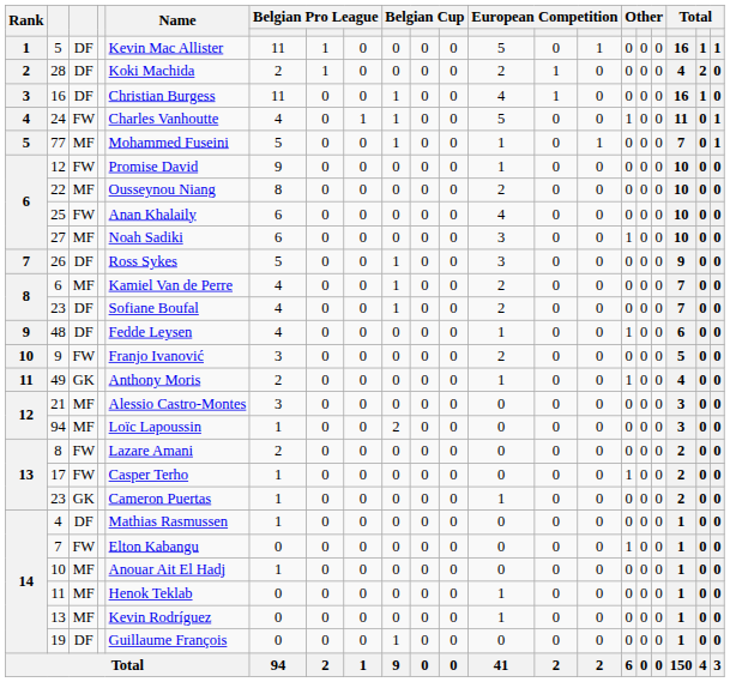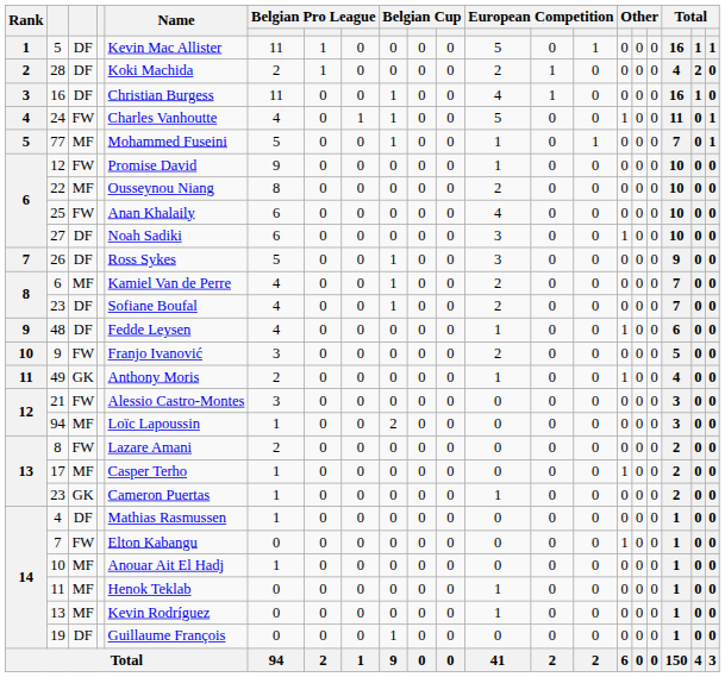 <table class="wikitable sortable" style="text-align:center;">
 <tr>
 <th rowspan="2">Rank</th>
 <th rowspan="2"></th>
 <th rowspan="2"></th>
 <th rowspan="2"></th>
 <th rowspan="2">Name</th>
 <th colspan="3">Belgian Pro League</th>
 <th colspan="3">Belgian Cup</th>
 <th colspan="3">European Competition </th>
 <th colspan="3">Other </th>
 <th colspan="3">Total</th>
 </tr>
 <tr>
 <th></th>
 <th></th>
 <th></th>
 <th></th>
 <th></th>
 <th></th>
 <th></th>
 <th></th>
 <th></th>
 <th></th>
 <th></th>
 <th></th>
 <th></th>
 <th></th>
 <th></th>
 </tr>
 <tr>
 <th rowspan="1">1</th>
 <td>5</td>
 <td>DF</td>
 <td></td>
 <td style="text-align:left;"><a href='#'>Kevin Mac Allister</a></td>
 <td>11</td>
 <td>1</td>
 <td>0</td>
 <td>0</td>
 <td>0</td>
 <td>0</td>
 <td>5</td>
 <td>0</td>
 <td>1</td>
 <td>0</td>
 <td>0</td>
 <td>0</td>
 <th>16</th>
 <th>1</th>
 <th>1</th>
 </tr>
 <tr>
 <th rowspan="1">2</th>
 <td>28</td>
 <td>DF</td>
 <td></td>
 <td style="text-align:left;"><a href='#'>Koki Machida</a></td>
 <td>2</td>
 <td>1</td>
 <td>0</td>
 <td>0</td>
 <td>0</td>
 <td>0</td>
 <td>2</td>
 <td>1</td>
 <td>0</td>
 <td>0</td>
 <td>0</td>
 <td>0</td>
 <th>4</th>
 <th>2</th>
 <th>0</th>
 </tr>
 <tr>
 <th rowspan="1">3</th>
 <td>16</td>
 <td>DF</td>
 <td></td>
 <td style="text-align:left;"><a href='#'>Christian Burgess</a></td>
 <td>11</td>
 <td>0</td>
 <td>0</td>
 <td>1</td>
 <td>0</td>
 <td>0</td>
 <td>4</td>
 <td>1</td>
 <td>0</td>
 <td>0</td>
 <td>0</td>
 <td>0</td>
 <th>16</th>
 <th>1</th>
 <th>0</th>
 </tr>
 <tr>
 <th rowspan="1">4</th>
 <td>24</td>
 <td>FW</td>
 <td></td>
 <td style="text-align:left;"><a href='#'>Charles Vanhoutte</a></td>
 <td>4</td>
 <td>0</td>
 <td>1</td>
 <td>1</td>
 <td>0</td>
 <td>0</td>
 <td>5</td>
 <td>0</td>
 <td>0</td>
 <td>1</td>
 <td>0</td>
 <td>0</td>
 <th>11</th>
 <th>0</th>
 <th>1</th>
 </tr>
 <tr>
 <th rowspan="1">5</th>
 <td>77</td>
 <td>MF</td>
 <td></td>
 <td style="text-align:left;"><a href='#'>Mohammed Fuseini</a></td>
 <td>5</td>
 <td>0</td>
 <td>0</td>
 <td>1</td>
 <td>0</td>
 <td>0</td>
 <td>1</td>
 <td>0</td>
 <td>1</td>
 <td>0</td>
 <td>0</td>
 <td>0</td>
 <th>7</th>
 <th>0</th>
 <th>1</th>
 </tr>
 <tr>
 <th rowspan="4">6</th>
 <td>12</td>
 <td>FW</td>
 <td></td>
 <td style="text-align:left;"><a href='#'>Promise David</a></td>
 <td>9</td>
 <td>0</td>
 <td>0</td>
 <td>0</td>
 <td>0</td>
 <td>0</td>
 <td>1</td>
 <td>0</td>
 <td>0</td>
 <td>0</td>
 <td>0</td>
 <td>0</td>
 <th>10</th>
 <th>0</th>
 <th>0</th>
 </tr>
 <tr>
 <td>22</td>
 <td>MF</td>
 <td></td>
 <td style="text-align:left;"><a href='#'>Ousseynou Niang</a></td>
 <td>8</td>
 <td>0</td>
 <td>0</td>
 <td>0</td>
 <td>0</td>
 <td>0</td>
 <td>2</td>
 <td>0</td>
 <td>0</td>
 <td>0</td>
 <td>0</td>
 <td>0</td>
 <th>10</th>
 <th>0</th>
 <th>0</th>
 </tr>
 <tr>
 <td>25</td>
 <td>FW</td>
 <td></td>
 <td style="text-align:left;"><a href='#'>Anan Khalaily</a></td>
 <td>6</td>
 <td>0</td>
 <td>0</td>
 <td>0</td>
 <td>0</td>
 <td>0</td>
 <td>4</td>
 <td>0</td>
 <td>0</td>
 <td>0</td>
 <td>0</td>
 <td>0</td>
 <th>10</th>
 <th>0</th>
 <th>0</th>
 </tr>
 <tr>
 <td>27</td>
-<td>MF</td>
+<td>DF</td>
 <td></td>
 <td style="text-align:left;"><a href='#'>Noah Sadiki</a></td>
 <td>6</td>
 <td>0</td>
 <td>0</td>
 <td>0</td>
 <td>0</td>
 <td>0</td>
 <td>3</td>
 <td>0</td>
 <td>0</td>
 <td>1</td>
 <td>0</td>
 <td>0</td>
 <th>10</th>
 <th>0</th>
 <th>0</th>
 </tr>
 <tr>
 <th rowspan="1">7</th>
 <td>26</td>
 <td>DF</td>
 <td></td>
 <td style="text-align:left;"><a href='#'>Ross Sykes</a></td>
 <td>5</td>
 <td>0</td>
 <td>0</td>
 <td>1</td>
 <td>0</td>
 <td>0</td>
 <td>3</td>
 <td>0</td>
 <td>0</td>
 <td>0</td>
 <td>0</td>
 <td>0</td>
 <th>9</th>
 <th>0</th>
 <th>0</th>
 </tr>
 <tr>
 <th rowspan="2">8</th>
 <td>6</td>
 <td>MF</td>
 <td></td>
 <td style="text-align:left;"><a href='#'>Kamiel Van de Perre</a></td>
 <td>4</td>
 <td>0</td>
 <td>0</td>
 <td>1</td>
 <td>0</td>
 <td>0</td>
 <td>2</td>
 <td>0</td>
 <td>0</td>
 <td>0</td>
 <td>0</td>
 <td>0</td>
 <th>7</th>
 <th>0</th>
 <th>0</th>
 </tr>
 <tr>
 <td>23</td>
 <td>DF</td>
 <td></td>
 <td style="text-align:left;"><a href='#'>Sofiane Boufal</a></td>
 <td>4</td>
 <td>0</td>
 <td>0</td>
 <td>1</td>
 <td>0</td>
 <td>0</td>
 <td>2</td>
 <td>0</td>
 <td>0</td>
 <td>0</td>
 <td>0</td>
 <td>0</td>
 <th>7</th>
 <th>0</th>
 <th>0</th>
 </tr>
 <tr>
 <th rowspan="1">9</th>
 <td>48</td>
 <td>DF</td>
 <td></td>
 <td style="text-align:left;"><a href='#'>Fedde Leysen</a></td>
 <td>4</td>
 <td>0</td>
 <td>0</td>
 <td>0</td>
 <td>0</td>
 <td>0</td>
 <td>1</td>
 <td>0</td>
 <td>0</td>
 <td>1</td>
 <td>0</td>
 <td>0</td>
 <th>6</th>
 <th>0</th>
 <th>0</th>
 </tr>
 <tr>
 <th rowspan="1">10</th>
 <td>9</td>
 <td>FW</td>
 <td></td>
 <td style="text-align:left;"><a href='#'>Franjo Ivanović</a></td>
 <td>3</td>
 <td>0</td>
 <td>0</td>
 <td>0</td>
 <td>0</td>
 <td>0</td>
 <td>2</td>
 <td>0</td>
 <td>0</td>
 <td>0</td>
 <td>0</td>
 <td>0</td>
 <th>5</th>
 <th>0</th>
 <th>0</th>
 </tr>
 <tr>
 <th rowspan="1">11</th>
 <td>49</td>
 <td>GK</td>
 <td></td>
 <td style="text-align:left;"><a href='#'>Anthony Moris</a></td>
 <td>2</td>
 <td>0</td>
 <td>0</td>
 <td>0</td>
 <td>0</td>
 <td>0</td>
 <td>1</td>
 <td>0</td>
 <td>0</td>
 <td>1</td>
 <td>0</td>
 <td>0</td>
 <th>4</th>
 <th>0</th>
 <th>0</th>
 </tr>
 <tr>
 <th rowspan="2">12</th>
 <td>21</td>
-<td>MF</td>
+<td>FW</td>
 <td></td>
 <td style="text-align:left;"><a href='#'>Alessio Castro-Montes</a></td>
 <td>3</td>
 <td>0</td>
 <td>0</td>
 <td>0</td>
 <td>0</td>
 <td>0</td>
 <td>0</td>
 <td>0</td>
 <td>0</td>
 <td>0</td>
 <td>0</td>
 <td>0</td>
 <th>3</th>
 <th>0</th>
 <th>0</th>
 </tr>
 <tr>
 <td>94</td>
 <td>MF</td>
 <td></td>
 <td style="text-align:left;"><a href='#'>Loïc Lapoussin</a></td>
 <td>1</td>
 <td>0</td>
 <td>0</td>
 <td>2</td>
 <td>0</td>
 <td>0</td>
 <td>0</td>
 <td>0</td>
 <td>0</td>
 <td>0</td>
 <td>0</td>
 <td>0</td>
 <th>3</th>
 <th>0</th>
 <th>0</th>
 </tr>
 <tr>
 <th rowspan="3">13</th>
 <td>8</td>
 <td>FW</td>
 <td></td>
 <td style="text-align:left;"><a href='#'>Lazare Amani</a></td>
 <td>2</td>
 <td>0</td>
 <td>0</td>
 <td>0</td>
 <td>0</td>
 <td>0</td>
 <td>0</td>
 <td>0</td>
 <td>0</td>
 <td>0</td>
 <td>0</td>
 <td>0</td>
 <th>2</th>
 <th>0</th>
 <th>0</th>
 </tr>
 <tr>
 <td>17</td>
-<td>FW</td>
+<td>MF</td>
 <td></td>
 <td style="text-align:left;"><a href='#'>Casper Terho</a></td>
 <td>1</td>
 <td>0</td>
 <td>0</td>
 <td>0</td>
 <td>0</td>
 <td>0</td>
 <td>0</td>
 <td>0</td>
 <td>0</td>
 <td>1</td>
 <td>0</td>
 <td>0</td>
 <th>2</th>
 <th>0</th>
 <th>0</th>
 </tr>
 <tr>
 <td>23</td>
 <td>GK</td>
 <td></td>
 <td style="text-align:left;"><a href='#'>Cameron Puertas</a></td>
 <td>1</td>
 <td>0</td>
 <td>0</td>
 <td>0</td>
 <td>0</td>
 <td>0</td>
 <td>1</td>
 <td>0</td>
 <td>0</td>
 <td>0</td>
 <td>0</td>
 <td>0</td>
 <th>2</th>
 <th>0</th>
 <th>0</th>
 </tr>
 <tr>
 <th rowspan="6">14</th>
 <td>4</td>
 <td>DF</td>
 <td></td>
 <td style="text-align:left;"><a href='#'>Mathias Rasmussen</a></td>
 <td>1</td>
 <td>0</td>
 <td>0</td>
 <td>0</td>
 <td>0</td>
 <td>0</td>
 <td>0</td>
 <td>0</td>
 <td>0</td>
 <td>0</td>
 <td>0</td>
 <td>0</td>
 <th>1</th>
 <th>0</th>
 <th>0</th>
 </tr>
 <tr>
 <td>7</td>
 <td>FW</td>
 <td></td>
 <td style="text-align:left;"><a href='#'>Elton Kabangu</a></td>
 <td>0</td>
 <td>0</td>
 <td>0</td>
 <td>0</td>
 <td>0</td>
 <td>0</td>
 <td>0</td>
 <td>0</td>
 <td>0</td>
 <td>1</td>
 <td>0</td>
 <td>0</td>
 <th>1</th>
 <th>0</th>
 <th>0</th>
 </tr>
 <tr>
 <td>10</td>
 <td>MF</td>
 <td></td>
 <td style="text-align:left;"><a href='#'>Anouar Ait El Hadj</a></td>
 <td>1</td>
 <td>0</td>
 <td>0</td>
 <td>0</td>
 <td>0</td>
 <td>0</td>
 <td>0</td>
 <td>0</td>
 <td>0</td>
 <td>0</td>
 <td>0</td>
 <td>0</td>
 <th>1</th>
 <th>0</th>
 <th>0</th>
 </tr>
 <tr>
 <td>11</td>
 <td>MF</td>
 <td></td>
 <td style="text-align:left;"><a href='#'>Henok Teklab</a></td>
 <td>0</td>
 <td>0</td>
 <td>0</td>
 <td>0</td>
 <td>0</td>
 <td>0</td>
 <td>1</td>
 <td>0</td>
 <td>0</td>
 <td>0</td>
 <td>0</td>
 <td>0</td>
 <th>1</th>
 <th>0</th>
 <th>0</th>
 </tr>
 <tr>
 <td>13</td>
 <td>MF</td>
 <td></td>
 <td style="text-align:left;"><a href='#'>Kevin Rodríguez</a></td>
 <td>0</td>
 <td>0</td>
 <td>0</td>
 <td>0</td>
 <td>0</td>
 <td>0</td>
 <td>1</td>
 <td>0</td>
 <td>0</td>
 <td>0</td>
 <td>0</td>
 <td>0</td>
 <th>1</th>
 <th>0</th>
 <th>0</th>
 </tr>
 <tr>
 <td>19</td>
 <td>DF</td>
 <td></td>
 <td style="text-align:left;"><a href='#'>Guillaume François</a></td>
 <td>0</td>
 <td>0</td>
 <td>0</td>
 <td>1</td>
 <td>0</td>
 <td>0</td>
 <td>0</td>
 <td>0</td>
 <td>0</td>
 <td>0</td>
 <td>0</td>
 <td>0</td>
 <th>1</th>
 <th>0</th>
 <th>0</th>
 </tr>
 <tr>
 <th colspan="5">Total</th>
 <th>94</th>
 <th>2</th>
 <th>1</th>
 <th>9</th>
 <th>0</th>
 <th>0</th>
 <th>41</th>
 <th>2</th>
 <th>2</th>
 <th>6</th>
 <th>0</th>
 <th>0</th>
 <th>150</th>
 <th>4</th>
 <th>3</th>
 </tr>
 </table>
